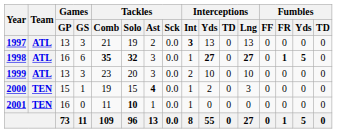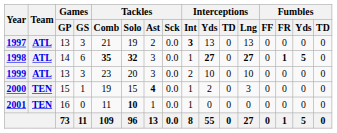 <table class="wikitable" style="text-align:center">
 <tr>
 <th rowspan="2">Year</th>
 <th rowspan="2">Team</th>
 <th colspan="2">Games</th>
 <th colspan="4">Tackles</th>
 <th colspan="4">Interceptions</th>
 <th colspan="4">Fumbles</th>
 </tr>
 <tr>
 <th>GP</th>
 <th>GS</th>
 <th>Comb</th>
 <th>Solo</th>
 <th>Ast</th>
 <th>Sck</th>
 <th>Int</th>
 <th>Yds</th>
 <th>TD</th>
 <th>Lng</th>
 <th>FF</th>
 <th>FR</th>
 <th>Yds</th>
 <th>TD</th>
 </tr>
 <tr>
 <th><a href='#'>1997</a></th>
 <th><a href='#'>ATL</a></th>
 <td>13</td>
 <td>3</td>
 <td>21</td>
 <td>19</td>
 <td>2</td>
 <td>0.0</td>
 <td><strong>3</strong></td>
 <td>13</td>
 <td>0</td>
 <td>13</td>
 <td>0</td>
 <td>0</td>
 <td>0</td>
 <td>0</td>
 </tr>
 <tr>
 <th><a href='#'>1998</a></th>
 <th><a href='#'>ATL</a></th>
-<td>16</td>
+<td>14</td>
 <td>6</td>
 <td><strong>35</strong></td>
 <td><strong>32</strong></td>
 <td>3</td>
 <td>0.0</td>
 <td>1</td>
 <td><strong>27</strong></td>
 <td>0</td>
 <td><strong>27</strong></td>
 <td>0</td>
 <td><strong>1</strong></td>
 <td><strong>5</strong></td>
 <td>0</td>
 </tr>
 <tr>
 <th><a href='#'>1999</a></th>
 <th><a href='#'>ATL</a></th>
 <td>13</td>
 <td>3</td>
 <td>23</td>
 <td>20</td>
 <td>3</td>
 <td>0.0</td>
 <td>2</td>
 <td>10</td>
 <td>0</td>
 <td>10</td>
 <td>0</td>
 <td>0</td>
 <td>0</td>
 <td>0</td>
 </tr>
 <tr>
 <th><a href='#'>2000</a></th>
 <th><a href='#'>TEN</a></th>
 <td>15</td>
 <td>1</td>
 <td>19</td>
 <td>15</td>
 <td><strong>4</strong></td>
 <td>0.0</td>
 <td>1</td>
 <td>2</td>
 <td>0</td>
 <td>3</td>
 <td>0</td>
 <td>0</td>
 <td>0</td>
 <td>0</td>
 </tr>
 <tr>
 <th><a href='#'>2001</a></th>
 <th><a href='#'>TEN</a></th>
 <td>16</td>
 <td>0</td>
 <td>11</td>
 <td><strong>10</strong></td>
 <td>1</td>
 <td>0.0</td>
 <td>1</td>
 <td>0</td>
 <td>0</td>
 <td>0</td>
 <td>0</td>
 <td>0</td>
 <td>0</td>
 <td>0</td>
 </tr>
 <tr>
 <th colspan="2"></th>
 <th>73</th>
 <th>11</th>
 <th>109</th>
 <th>96</th>
 <th>13</th>
 <th>0.0</th>
 <th>8</th>
 <th>55</th>
 <th>0</th>
 <th>27</th>
 <th>0</th>
 <th>1</th>
 <th>5</th>
 <th>0</th>
 </tr>
 </table>
